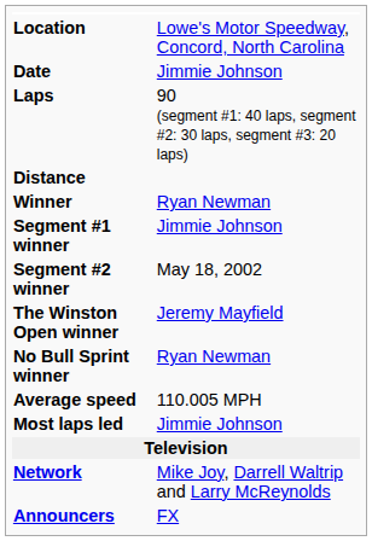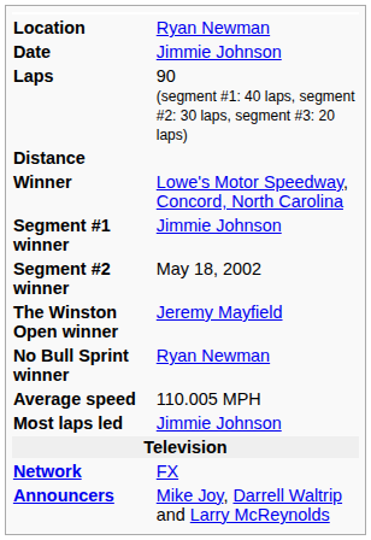 <table class="infobox" width="300" style="font-size: 90%;">
 <tr style="text-align: center; background: #ffffff;">
 <td colspan="2"></td>
 </tr>
 <tr style="vertical-align: middle;">
 <td><strong>Location</strong></td>
-<td><a href='#'>Lowe's Motor Speedway</a>, <a href='#'>Concord, North Carolina</a></td>
+<td><a href='#'>Ryan Newman</a></td>
 </tr>
 <tr style="vertical-align: middle;">
 <td><strong>Date</strong></td>
 <td><a href='#'>Jimmie Johnson</a></td>
 </tr>
 <tr style="vertical-align: middle;">
 <td><strong>Laps</strong></td>
 <td>90<br><small>(segment #1: 40 laps, segment #2: 30 laps, segment #3: 20 laps)</small></td>
 </tr>
 <tr style="vertical-align: middle;">
 <td><strong>Distance</strong></td>
 <td></td>
 </tr>
 <tr style="vertical-align: middle;">
 <td><strong>Winner</strong></td>
-<td><a href='#'>Ryan Newman</a></td>
+<td><a href='#'>Lowe's Motor Speedway</a>, <a href='#'>Concord, North Carolina</a></td>
 </tr>
 <tr style="vertical-align: middle;">
 <td><strong>Segment #1 winner</strong></td>
 <td><a href='#'>Jimmie Johnson</a></td>
 </tr>
 <tr style="vertical-align: middle;">
 <td><strong>Segment #2 winner</strong></td>
 <td>May 18, 2002</td>
 </tr>
 <tr style="vertical-align: middle;">
 <td><strong>The Winston Open winner</strong></td>
 <td><a href='#'>Jeremy Mayfield</a></td>
 </tr>
 <tr style="vertical-align: middle;">
 <td><strong>No Bull Sprint winner</strong></td>
 <td><a href='#'>Ryan Newman</a></td>
 </tr>
 <tr style="vertical-align: middle;">
 <td><strong>Average speed</strong></td>
 <td>110.005 MPH</td>
 </tr>
 <tr style="vertical-align: middle;">
 <td><strong>Most laps led</strong></td>
 <td><a href='#'>Jimmie Johnson</a></td>
 </tr>
 <tr>
 <td align="center" style="background:#efefef;" colspan=2><strong>Television</strong></td>
 </tr>
 <tr style="vertical-align: middle;">
 <td><strong><a href='#'>Network</a></strong></td>
-<td><a href='#'>Mike Joy</a>, <a href='#'>Darrell Waltrip</a> and <a href='#'>Larry McReynolds</a></td>
+<td><a href='#'>FX</a></td>
 </tr>
 <tr style="vertical-align: middle;">
 <td><strong><a href='#'>Announcers</a></strong></td>
-<td><a href='#'>FX</a></td>
+<td><a href='#'>Mike Joy</a>, <a href='#'>Darrell Waltrip</a> and <a href='#'>Larry McReynolds</a></td>
 </tr>
 <tr>
 </tr>
 </table>
